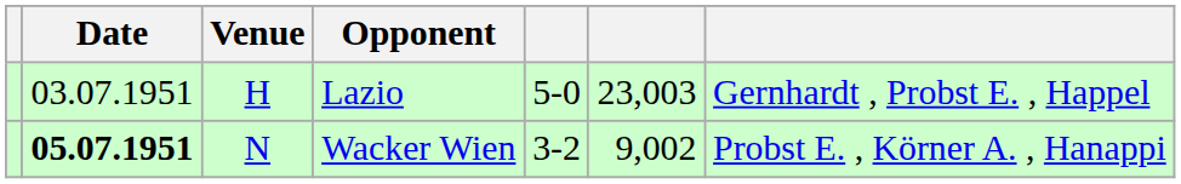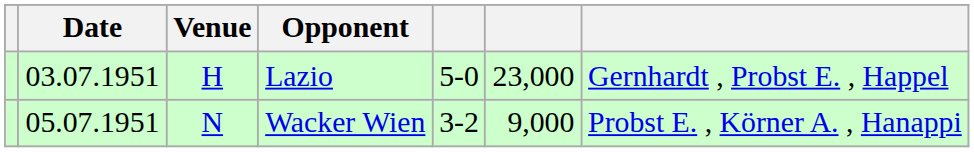 <table class="wikitable" Style="text-align: center">
 <tr>
 <th></th>
 <th>Date</th>
 <th>Venue</th>
 <th>Opponent</th>
 <th></th>
 <th></th>
 <th></th>
 </tr>
 <tr style="background:#cfc">
 <td></td>
 <td>03.07.1951</td>
 <td><a href='#'>H</a></td>
 <td align="left"><a href='#'>Lazio</a> </td>
 <td>5-0</td>
-<td align="right">23,003</td>
+<td align="right">23,000</td>
 <td align="left"><a href='#'>Gernhardt</a> , <a href='#'>Probst E.</a> , <a href='#'>Happel</a> </td>
 </tr>
 <tr style="background:#cfc">
 <td></td>
-<td><strong>05.07.1951</strong></td>
+<td>05.07.1951</td>
 <td><a href='#'>N</a></td>
 <td align="left"><a href='#'>Wacker Wien</a> </td>
 <td>3-2</td>
-<td align="right">9,002</td>
+<td align="right">9,000</td>
 <td align="left"><a href='#'>Probst E.</a>   , <a href='#'>Körner A.</a> , <a href='#'>Hanappi</a> </td>
 </tr>
 </table>
